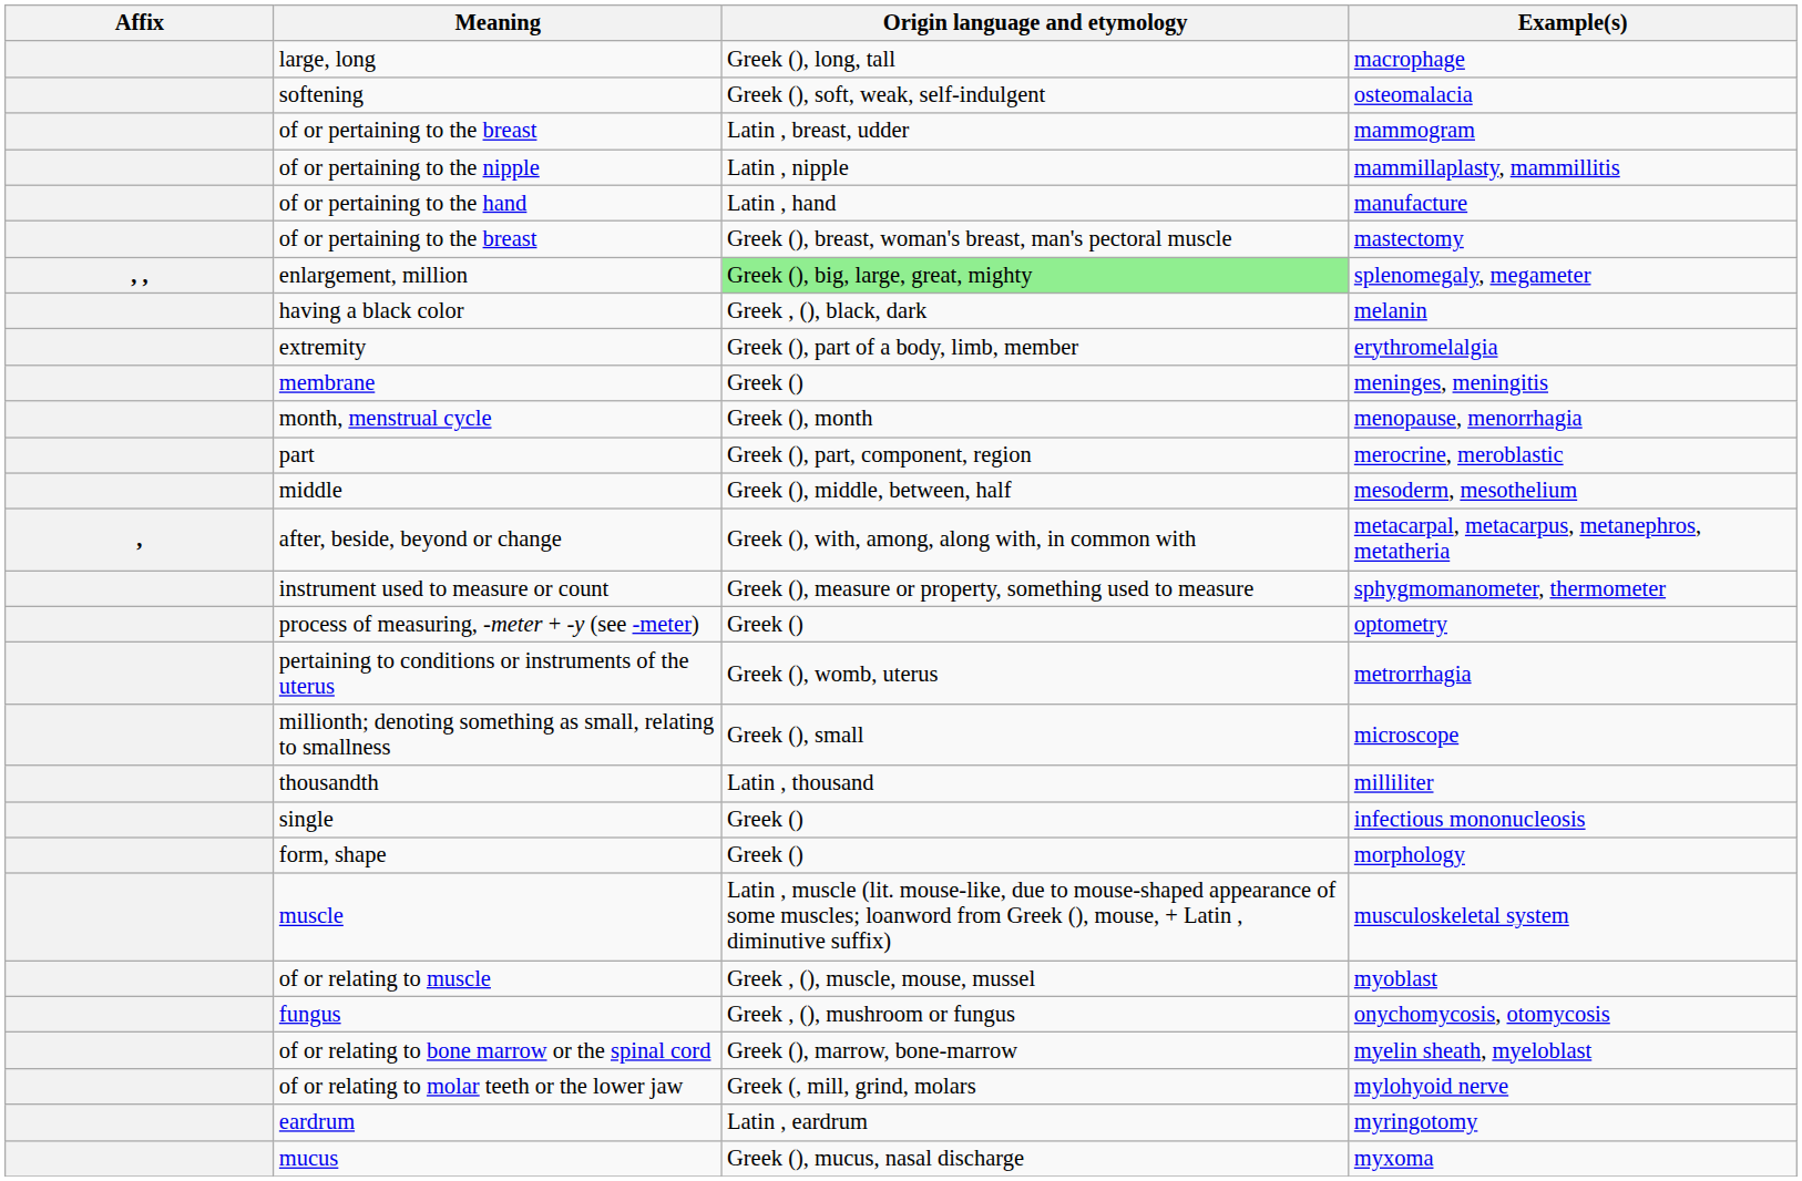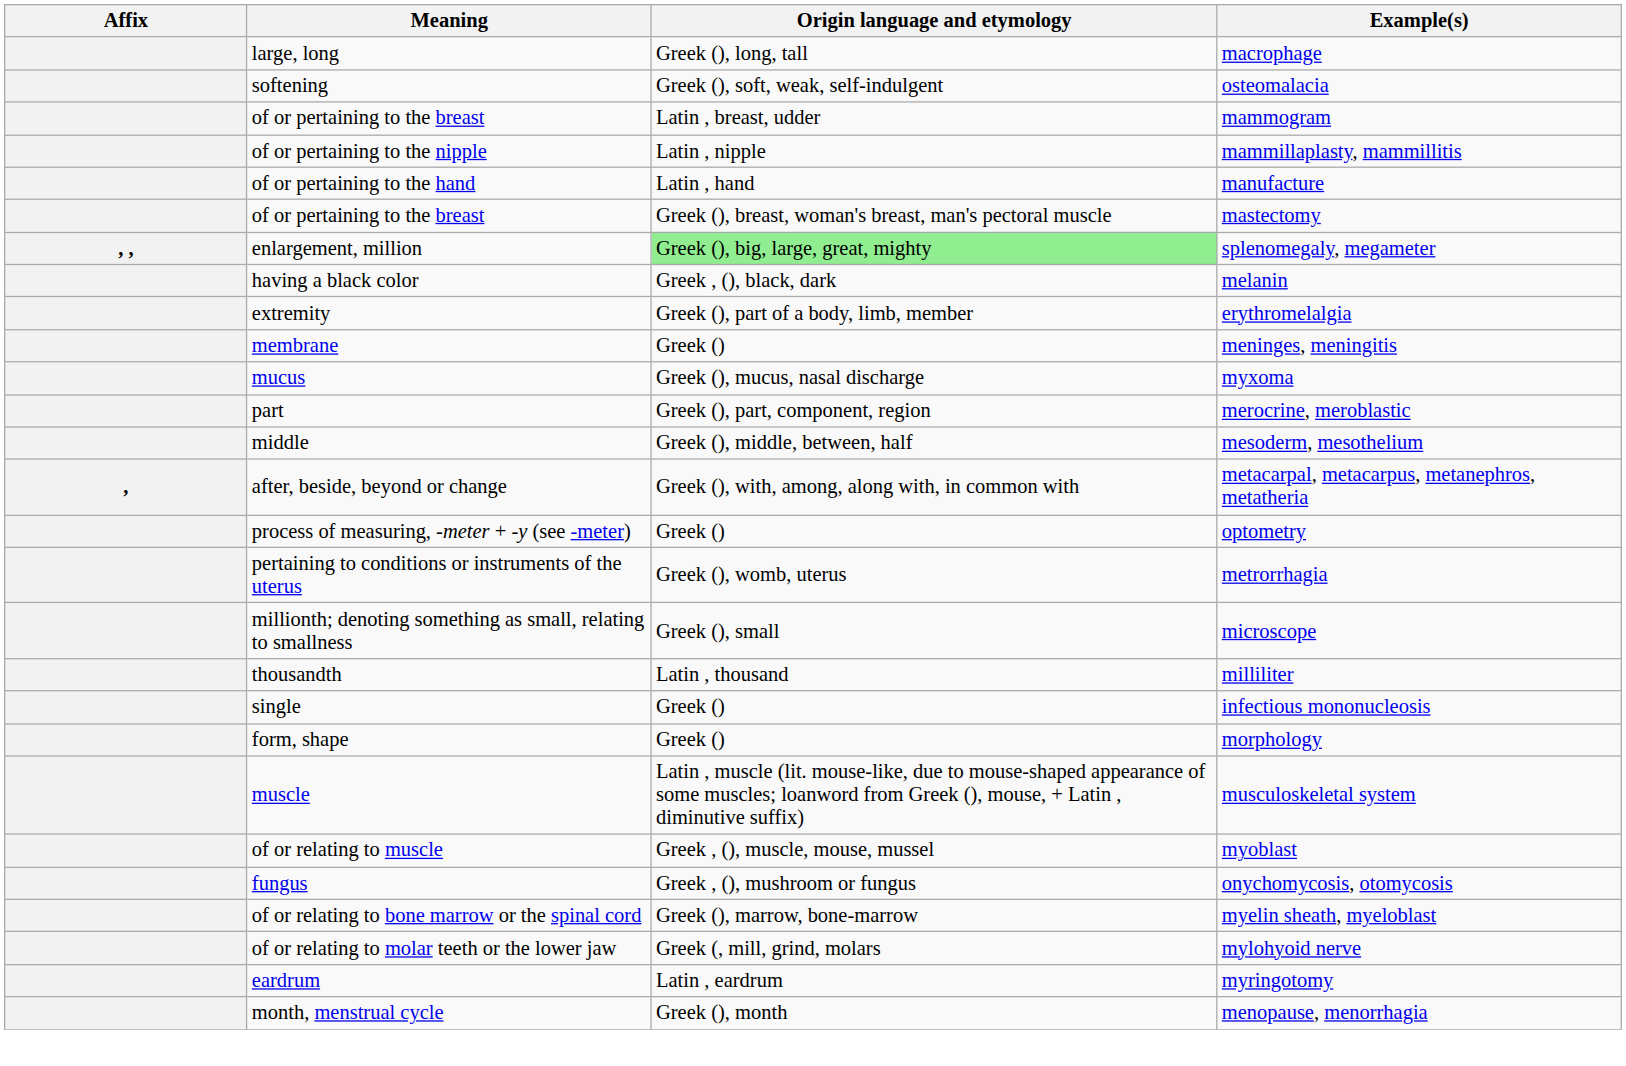 <table class="wikitable plainrowheaders" style="width:100%;">
 <tr>
 <th scope="col" style="width: 15%">Affix</th>
 <th scope="col" style="width: 25%">Meaning</th>
 <th scope="col" style="width: 35%">Origin language and etymology</th>
 <th scope="col" style="width: 25%">Example(s)</th>
 </tr>
 <tr>
 <th scope="row"><strong></strong></th>
 <td>large, long</td>
 <td>Greek  (), long, tall</td>
 <td><a href='#'>macrophage</a></td>
 </tr>
 <tr>
 <th scope="row"><strong></strong></th>
 <td>softening</td>
 <td>Greek  (), soft, weak, self-indulgent</td>
 <td><a href='#'>osteomalacia</a></td>
 </tr>
 <tr>
 <th scope="row"><strong></strong></th>
 <td>of or pertaining to the <a href='#'>breast</a></td>
 <td>Latin , breast, udder</td>
 <td><a href='#'>mammogram</a></td>
 </tr>
 <tr>
 <th scope="row"><strong></strong></th>
 <td>of or pertaining to the <a href='#'>nipple</a></td>
 <td>Latin , nipple</td>
 <td><a href='#'>mammillaplasty</a>, <a href='#'>mammillitis</a></td>
 </tr>
 <tr>
 <th scope="row"><strong></strong></th>
 <td>of or pertaining to the <a href='#'>hand</a></td>
 <td>Latin , hand</td>
 <td><a href='#'>manufacture</a></td>
 </tr>
 <tr>
 <th scope="row"><strong></strong></th>
 <td>of or pertaining to the <a href='#'>breast</a></td>
 <td>Greek  (), breast, woman's breast, man's pectoral muscle</td>
 <td><a href='#'>mastectomy</a></td>
 </tr>
 <tr>
 <th scope="row"><strong></strong>, <strong></strong>, <strong></strong></th>
 <td>enlargement, million</td>
 <td style="background: lightgreen;">Greek  (), big, large, great, mighty</td>
 <td><a href='#'>splenomegaly</a>, <a href='#'>megameter</a></td>
 </tr>
 <tr>
 <th scope="row"><strong></strong></th>
 <td>having a black color</td>
 <td>Greek ,  (), black, dark</td>
 <td><a href='#'>melanin</a></td>
 </tr>
 <tr>
 <th scope="row"><strong></strong></th>
 <td>extremity</td>
 <td>Greek  (), part of a body, limb, member</td>
 <td><a href='#'>erythromelalgia</a></td>
 </tr>
 <tr>
 <th scope="row"><strong></strong></th>
 <td><a href='#'>membrane</a></td>
 <td>Greek  ()</td>
 <td><a href='#'>meninges</a>, <a href='#'>meningitis</a></td>
 </tr>
 <tr>
 <th scope="row"><strong></strong></th>
-<td>month, <a href='#'>menstrual cycle</a></td>
-<td>Greek  (), month</td>
-<td><a href='#'>menopause</a>, <a href='#'>menorrhagia</a></td>
+<td><a href='#'>mucus</a></td>
+<td>Greek  (), mucus, nasal discharge</td>
+<td><a href='#'>myxoma</a></td>
 </tr>
 <tr>
 <th scope="row"><strong></strong></th>
 <td>part</td>
 <td>Greek  (), part, component, region</td>
 <td><a href='#'>merocrine</a>, <a href='#'>meroblastic</a></td>
 </tr>
 <tr>
 <th scope="row"><strong></strong></th>
 <td>middle</td>
 <td>Greek  (), middle, between, half</td>
 <td><a href='#'>mesoderm</a>, <a href='#'>mesothelium</a></td>
 </tr>
 <tr>
 <th scope="row"><strong></strong>, <strong></strong></th>
 <td>after, beside, beyond or change</td>
 <td>Greek  (), with, among, along with, in common with</td>
 <td><a href='#'>metacarpal</a>, <a href='#'>metacarpus</a>, <a href='#'>metanephros</a>, <a href='#'>metatheria</a></td>
-</tr>
-<tr>
-<th scope="row"> <strong></strong></th>
-<td>instrument used to measure or count</td>
-<td>Greek  (), measure or property, something used to measure</td>
-<td><a href='#'>sphygmomanometer</a>, <a href='#'>thermometer</a></td>
 </tr>
 <tr>
 <th scope="row"><strong></strong></th>
 <td>process of measuring, <em>-meter</em> + <em>-y</em> (see <a href='#'>-meter</a>)</td>
 <td>Greek  ()</td>
 <td><a href='#'>optometry</a></td>
 </tr>
 <tr>
 <th scope="row"><strong></strong></th>
 <td>pertaining to conditions or instruments of the <a href='#'>uterus</a></td>
 <td>Greek  (), womb, uterus</td>
 <td><a href='#'>metrorrhagia</a></td>
 </tr>
 <tr>
 <th scope="row"><strong></strong></th>
 <td>millionth; denoting something as small, relating to smallness</td>
 <td>Greek  (), small</td>
 <td><a href='#'>microscope</a></td>
 </tr>
 <tr>
 <th scope="row"><strong></strong></th>
 <td>thousandth</td>
 <td>Latin , thousand</td>
 <td><a href='#'>milliliter</a></td>
 </tr>
 <tr>
 <th scope="row"><strong></strong></th>
 <td>single</td>
 <td>Greek  ()</td>
 <td><a href='#'>infectious mononucleosis</a></td>
 </tr>
 <tr>
 <th scope="row"><strong></strong></th>
 <td>form, shape</td>
 <td>Greek  ()</td>
 <td><a href='#'>morphology</a></td>
 </tr>
 <tr>
 <th scope="row"><strong></strong></th>
 <td><a href='#'>muscle</a></td>
 <td>Latin , muscle (lit. mouse-like, due to mouse-shaped appearance of some muscles; loanword from Greek  (), mouse, + Latin , diminutive suffix)</td>
 <td><a href='#'>musculoskeletal system</a></td>
 </tr>
 <tr>
 <th scope="row"><strong></strong></th>
 <td>of or relating to <a href='#'>muscle</a></td>
 <td>Greek ,  (), muscle, mouse, mussel</td>
 <td><a href='#'>myoblast</a></td>
 </tr>
 <tr>
 <th scope="row"><strong></strong></th>
 <td><a href='#'>fungus</a></td>
 <td>Greek ,  (), mushroom or fungus</td>
 <td><a href='#'>onychomycosis</a>, <a href='#'>otomycosis</a></td>
 </tr>
 <tr>
 <th scope="row"><strong></strong></th>
 <td>of or relating to <a href='#'>bone marrow</a> or the <a href='#'>spinal cord</a></td>
 <td>Greek  (), marrow, bone-marrow</td>
 <td><a href='#'>myelin sheath</a>, <a href='#'>myeloblast</a></td>
 </tr>
 <tr>
 <th scope="row"><strong></strong></th>
 <td>of or relating to <a href='#'>molar</a> teeth or the lower jaw</td>
 <td>Greek  (, mill, grind, molars</td>
 <td><a href='#'>mylohyoid nerve</a></td>
 </tr>
 <tr>
 <th scope="row"><strong></strong></th>
 <td><a href='#'>eardrum</a></td>
 <td>Latin , eardrum</td>
 <td><a href='#'>myringotomy</a></td>
 </tr>
 <tr>
 <th scope="row"><strong></strong></th>
-<td><a href='#'>mucus</a></td>
-<td>Greek  (), mucus, nasal discharge</td>
-<td><a href='#'>myxoma</a></td>
+<td>month, <a href='#'>menstrual cycle</a></td>
+<td>Greek  (), month</td>
+<td><a href='#'>menopause</a>, <a href='#'>menorrhagia</a></td>
 </tr>
 </table>
